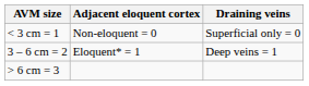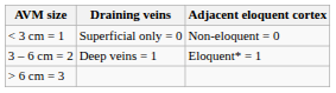 <table class="wikitable">
 <tr>
 <th>AVM size</th>
+<th>Draining veins</th>
 <th>Adjacent eloquent cortex</th>
-<th>Draining veins</th>
 </tr>
 <tr>
 <td>< 3 cm = 1</td>
+<td>Superficial only = 0</td>
 <td>Non-eloquent = 0</td>
-<td>Superficial only = 0</td>
 </tr>
 <tr>
 <td>3 – 6 cm = 2</td>
+<td>Deep veins = 1</td>
 <td>Eloquent* = 1</td>
-<td>Deep veins = 1</td>
 </tr>
 <tr>
 <td>> 6 cm = 3</td>
 <td></td>
 <td></td>
 </tr>
 </table>
